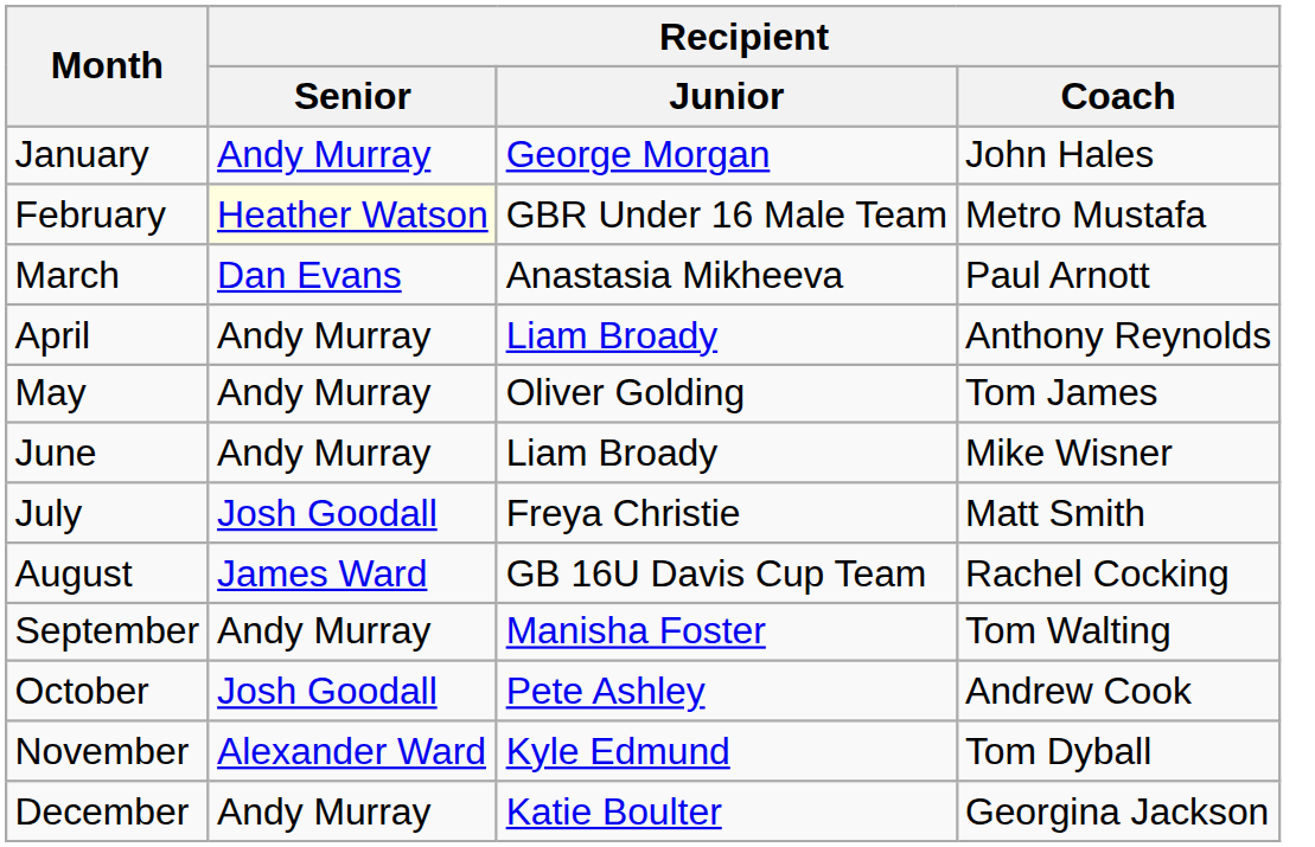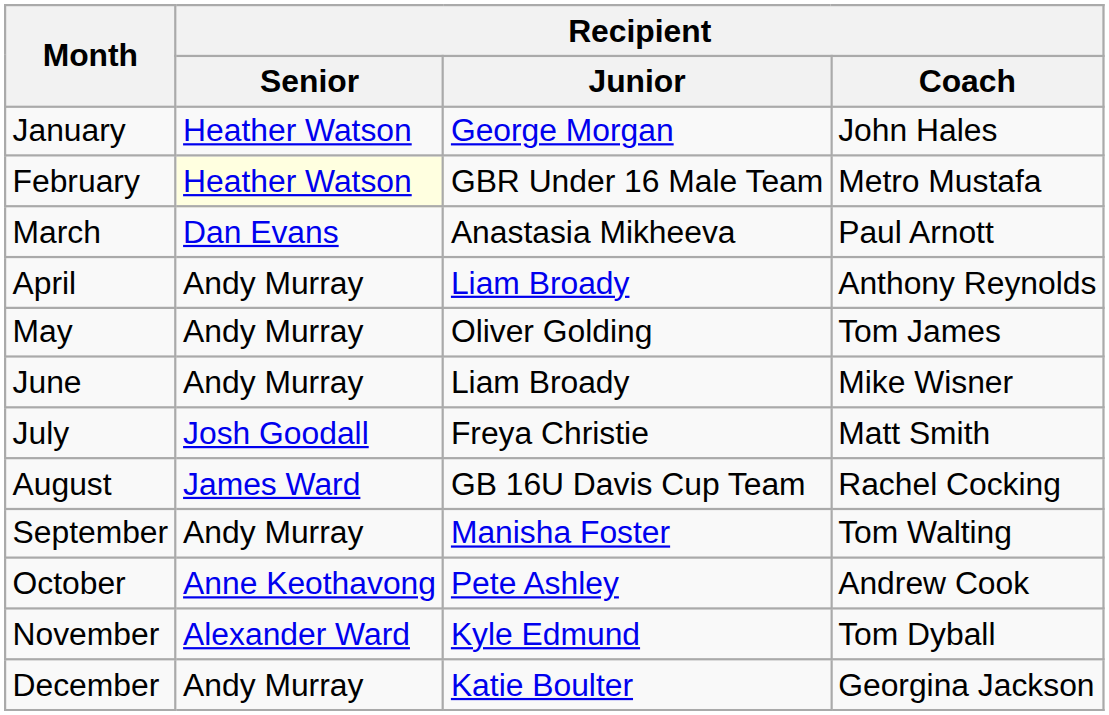 <table class=wikitable style="font-size:90%">
 <tr>
 <th rowspan=2>Month</th>
 <th colspan=3>Recipient</th>
 </tr>
 <tr>
 <th>Senior</th>
 <th>Junior</th>
 <th>Coach</th>
 </tr>
 <tr>
 <td>January</td>
-<td><a href='#'>Andy Murray</a></td>
+<td><a href='#'>Heather Watson</a></td>
 <td><a href='#'>George Morgan</a></td>
 <td>John Hales</td>
 </tr>
 <tr>
 <td>February</td>
 <td style="background: lightyellow;"><a href='#'>Heather Watson</a></td>
 <td>GBR Under 16 Male Team</td>
 <td>Metro Mustafa</td>
 </tr>
 <tr>
 <td>March</td>
 <td><a href='#'>Dan Evans</a></td>
 <td>Anastasia Mikheeva</td>
 <td>Paul Arnott</td>
 </tr>
 <tr>
 <td>April</td>
 <td>Andy Murray</td>
 <td><a href='#'>Liam Broady</a></td>
 <td>Anthony Reynolds</td>
 </tr>
 <tr>
 <td>May</td>
 <td>Andy Murray</td>
 <td>Oliver Golding</td>
 <td>Tom James</td>
 </tr>
 <tr>
 <td>June</td>
 <td>Andy Murray</td>
 <td>Liam Broady</td>
 <td>Mike Wisner</td>
 </tr>
 <tr>
 <td>July</td>
 <td><a href='#'>Josh Goodall</a></td>
 <td>Freya Christie</td>
 <td>Matt Smith</td>
 </tr>
 <tr>
 <td>August</td>
 <td><a href='#'>James Ward</a></td>
 <td>GB 16U Davis Cup Team</td>
 <td>Rachel Cocking</td>
 </tr>
 <tr>
 <td>September</td>
 <td>Andy Murray</td>
 <td><a href='#'>Manisha Foster</a></td>
 <td>Tom Walting</td>
 </tr>
 <tr>
 <td>October</td>
-<td><a href='#'>Josh Goodall</a></td>
+<td><a href='#'>Anne Keothavong</a></td>
 <td><a href='#'>Pete Ashley</a></td>
 <td>Andrew Cook</td>
 </tr>
 <tr>
 <td>November</td>
 <td><a href='#'>Alexander Ward</a></td>
 <td><a href='#'>Kyle Edmund</a></td>
 <td>Tom Dyball</td>
 </tr>
 <tr>
 <td>December</td>
 <td>Andy Murray</td>
 <td><a href='#'>Katie Boulter</a></td>
 <td>Georgina Jackson</td>
 </tr>
 </table>
